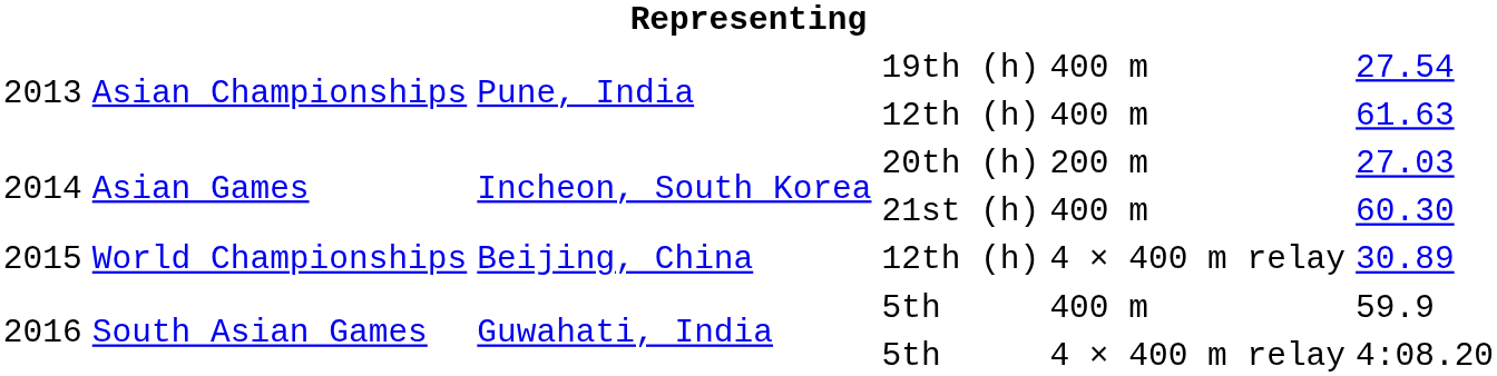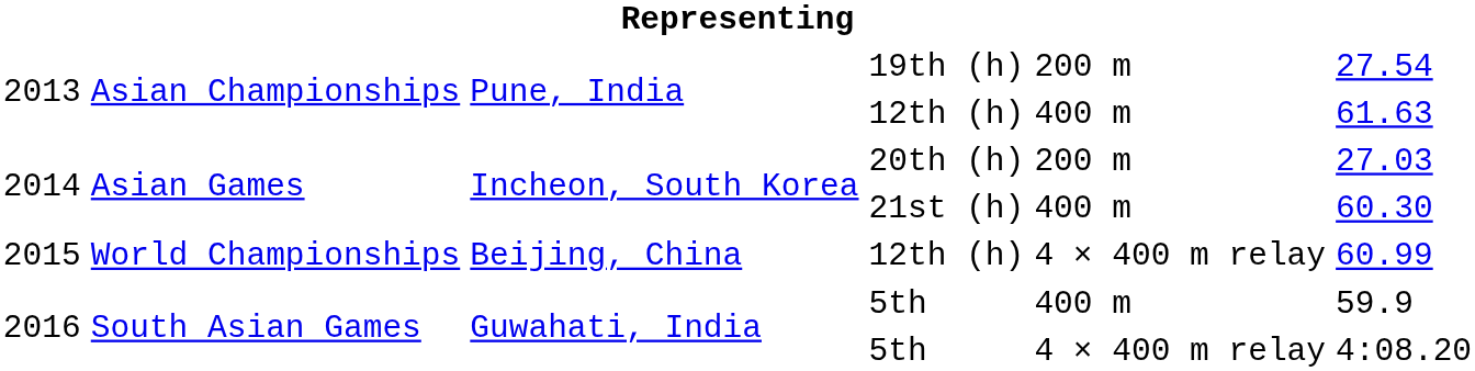 <table>
 <tr>
 <th colspan="6">Representing </th>
 </tr>
 <tr>
 <td rowspan=2>2013</td>
 <td rowspan=2><a href='#'>Asian Championships</a></td>
 <td rowspan=2><a href='#'>Pune, India</a></td>
 <td>19th (h)</td>
-<td>400 m</td>
+<td>200 m</td>
 <td><a href='#'>27.54</a></td>
 </tr>
 <tr>
 <td>12th (h)</td>
 <td>400 m</td>
 <td><a href='#'>61.63</a></td>
 </tr>
 <tr>
 <td rowspan=2>2014</td>
 <td rowspan=2><a href='#'>Asian Games</a></td>
 <td rowspan=2><a href='#'>Incheon, South Korea</a></td>
 <td>20th (h)</td>
 <td>200 m</td>
 <td><a href='#'>27.03</a></td>
 </tr>
 <tr>
 <td>21st (h)</td>
 <td>400 m</td>
 <td><a href='#'>60.30</a></td>
 </tr>
 <tr>
 <td>2015</td>
 <td><a href='#'>World Championships</a></td>
 <td><a href='#'>Beijing, China</a></td>
 <td>12th (h)</td>
 <td>4 × 400 m relay</td>
-<td><a href='#'>30.89</a></td>
+<td><a href='#'>60.99</a></td>
 </tr>
 <tr>
 <td rowspan=2>2016</td>
 <td rowspan=2><a href='#'>South Asian Games</a></td>
 <td rowspan=2><a href='#'>Guwahati, India</a></td>
 <td>5th</td>
 <td>400 m</td>
 <td>59.9</td>
 </tr>
 <tr>
 <td>5th</td>
 <td>4 × 400 m relay</td>
 <td>4:08.20</td>
 </tr>
 </table>
